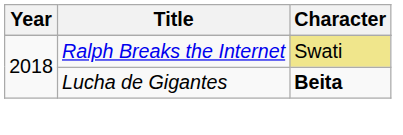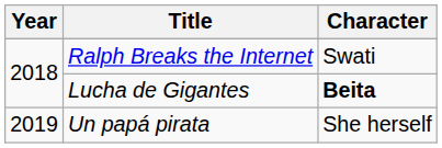 <table class="wikitable">
 <tr>
 <th><strong>Year</strong></th>
 <th><strong>Title</strong></th>
 <th><strong>Character</strong></th>
 </tr>
 <tr>
 </tr>
 <tr>
 <td rowspan="2">2018</td>
 <td><em><a href='#'>Ralph Breaks the Internet</a></em></td>
-<td style="background: khaki;">Swati</td>
+<td>Swati</td>
 </tr>
 <tr>
 <td><em>Lucha de Gigantes</em></td>
 <td><strong>Beita</strong></td>
 </tr>
+<tr>
+<td>2019</td>
+<td><em>Un papá pirata</em></td>
+<td>She herself</td>
+</tr>
 </table>
